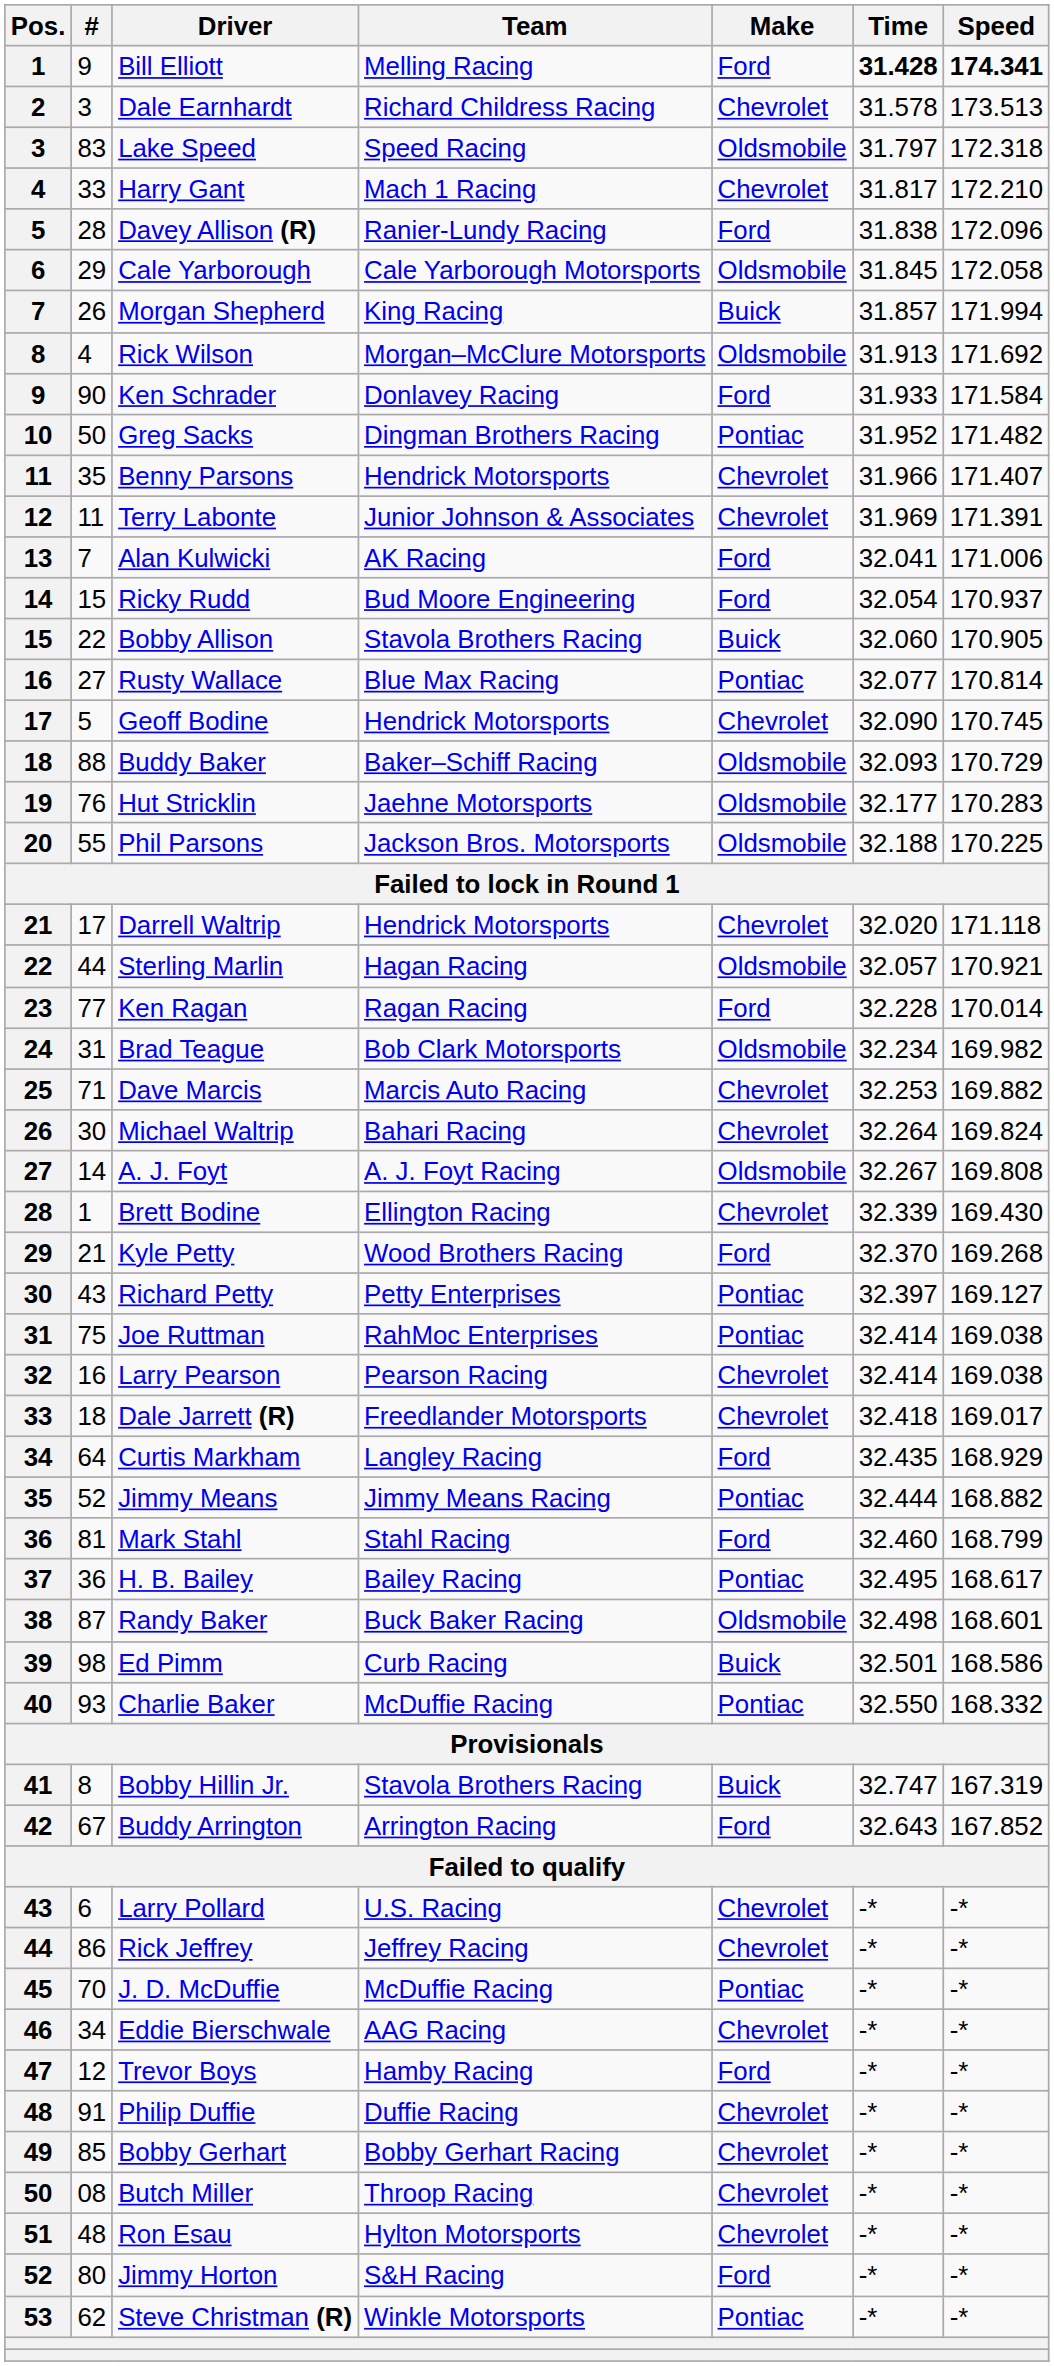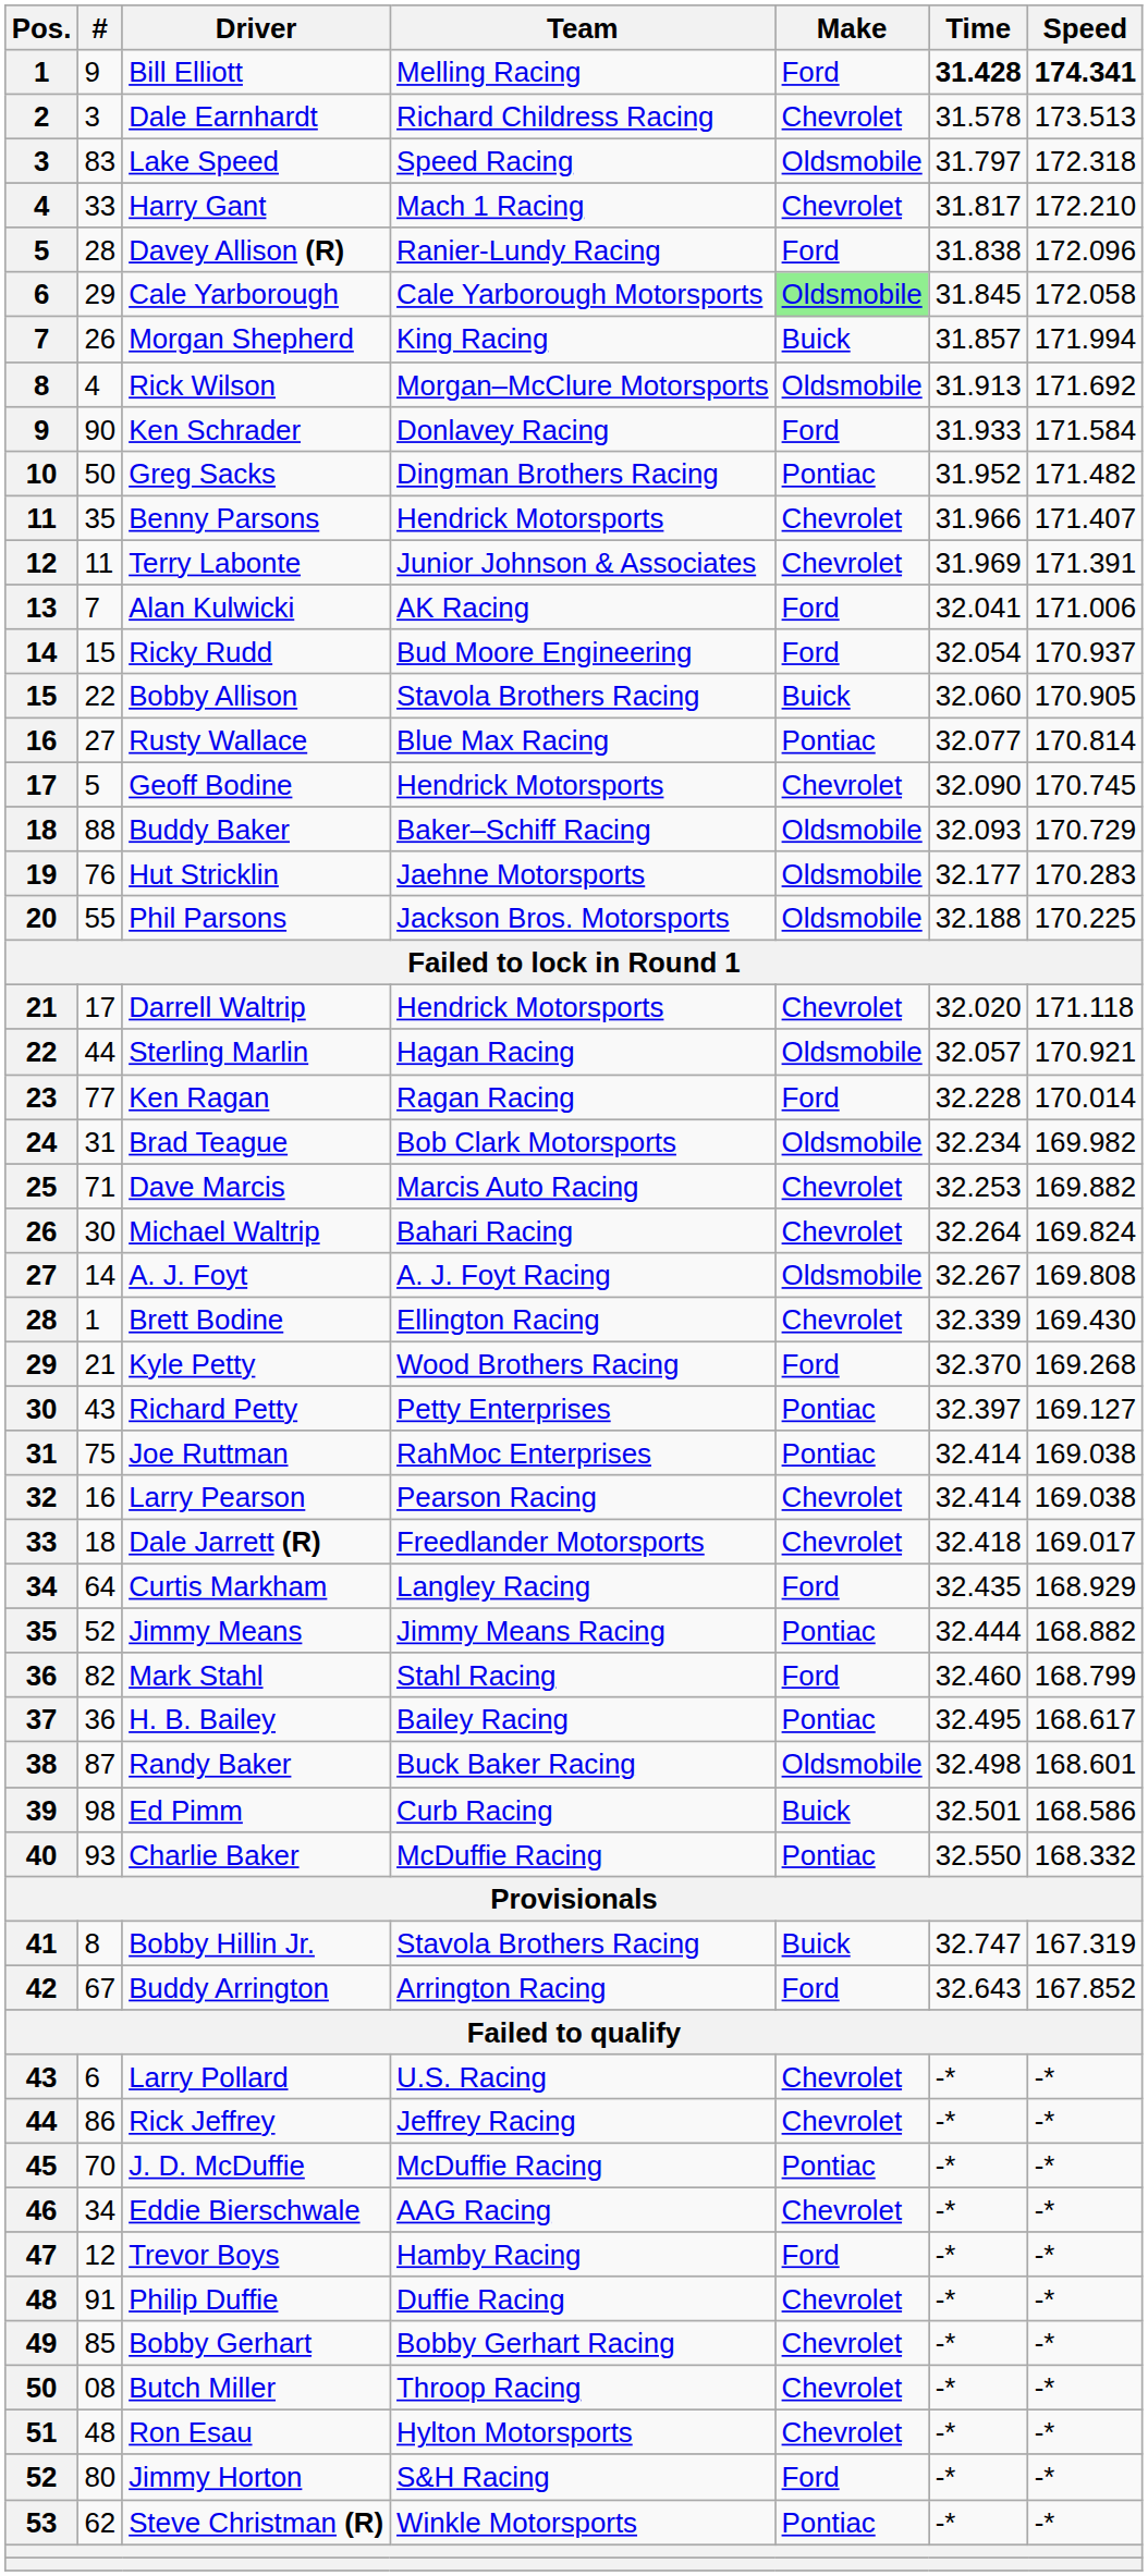 <table class="wikitable" style="font-size:95%">
 <tr>
 <th>Pos.</th>
 <th>#</th>
 <th>Driver</th>
 <th>Team</th>
 <th>Make</th>
 <th>Time</th>
 <th>Speed</th>
 </tr>
 <tr>
 <th>1</th>
 <td>9</td>
 <td><a href='#'>Bill Elliott</a></td>
 <td><a href='#'>Melling Racing</a></td>
 <td><a href='#'>Ford</a></td>
 <td><strong>31.428</strong></td>
 <td><strong>174.341</strong></td>
 </tr>
 <tr>
 <th>2</th>
 <td>3</td>
 <td><a href='#'>Dale Earnhardt</a></td>
 <td><a href='#'>Richard Childress Racing</a></td>
 <td><a href='#'>Chevrolet</a></td>
 <td>31.578</td>
 <td>173.513</td>
 </tr>
 <tr>
 <th>3</th>
 <td>83</td>
 <td><a href='#'>Lake Speed</a></td>
 <td><a href='#'>Speed Racing</a></td>
 <td><a href='#'>Oldsmobile</a></td>
 <td>31.797</td>
 <td>172.318</td>
 </tr>
 <tr>
 <th>4</th>
 <td>33</td>
 <td><a href='#'>Harry Gant</a></td>
 <td><a href='#'>Mach 1 Racing</a></td>
 <td><a href='#'>Chevrolet</a></td>
 <td>31.817</td>
 <td>172.210</td>
 </tr>
 <tr>
 <th>5</th>
 <td>28</td>
 <td><a href='#'>Davey Allison</a> <strong>(R)</strong></td>
 <td><a href='#'>Ranier-Lundy Racing</a></td>
 <td><a href='#'>Ford</a></td>
 <td>31.838</td>
 <td>172.096</td>
 </tr>
 <tr>
 <th>6</th>
 <td>29</td>
 <td><a href='#'>Cale Yarborough</a></td>
 <td><a href='#'>Cale Yarborough Motorsports</a></td>
-<td><a href='#'>Oldsmobile</a></td>
+<td style="background: lightgreen;"><a href='#'>Oldsmobile</a></td>
 <td>31.845</td>
 <td>172.058</td>
 </tr>
 <tr>
 <th>7</th>
 <td>26</td>
 <td><a href='#'>Morgan Shepherd</a></td>
 <td><a href='#'>King Racing</a></td>
 <td><a href='#'>Buick</a></td>
 <td>31.857</td>
 <td>171.994</td>
 </tr>
 <tr>
 <th>8</th>
 <td>4</td>
 <td><a href='#'>Rick Wilson</a></td>
 <td><a href='#'>Morgan–McClure Motorsports</a></td>
 <td><a href='#'>Oldsmobile</a></td>
 <td>31.913</td>
 <td>171.692</td>
 </tr>
 <tr>
 <th>9</th>
 <td>90</td>
 <td><a href='#'>Ken Schrader</a></td>
 <td><a href='#'>Donlavey Racing</a></td>
 <td><a href='#'>Ford</a></td>
 <td>31.933</td>
 <td>171.584</td>
 </tr>
 <tr>
 <th>10</th>
 <td>50</td>
 <td><a href='#'>Greg Sacks</a></td>
 <td><a href='#'>Dingman Brothers Racing</a></td>
 <td><a href='#'>Pontiac</a></td>
 <td>31.952</td>
 <td>171.482</td>
 </tr>
 <tr>
 <th>11</th>
 <td>35</td>
 <td><a href='#'>Benny Parsons</a></td>
 <td><a href='#'>Hendrick Motorsports</a></td>
 <td><a href='#'>Chevrolet</a></td>
 <td>31.966</td>
 <td>171.407</td>
 </tr>
 <tr>
 <th>12</th>
 <td>11</td>
 <td><a href='#'>Terry Labonte</a></td>
 <td><a href='#'>Junior Johnson & Associates</a></td>
 <td><a href='#'>Chevrolet</a></td>
 <td>31.969</td>
 <td>171.391</td>
 </tr>
 <tr>
 <th>13</th>
 <td>7</td>
 <td><a href='#'>Alan Kulwicki</a></td>
 <td><a href='#'>AK Racing</a></td>
 <td><a href='#'>Ford</a></td>
 <td>32.041</td>
 <td>171.006</td>
 </tr>
 <tr>
 <th>14</th>
 <td>15</td>
 <td><a href='#'>Ricky Rudd</a></td>
 <td><a href='#'>Bud Moore Engineering</a></td>
 <td><a href='#'>Ford</a></td>
 <td>32.054</td>
 <td>170.937</td>
 </tr>
 <tr>
 <th>15</th>
 <td>22</td>
 <td><a href='#'>Bobby Allison</a></td>
 <td><a href='#'>Stavola Brothers Racing</a></td>
 <td><a href='#'>Buick</a></td>
 <td>32.060</td>
 <td>170.905</td>
 </tr>
 <tr>
 <th>16</th>
 <td>27</td>
 <td><a href='#'>Rusty Wallace</a></td>
 <td><a href='#'>Blue Max Racing</a></td>
 <td><a href='#'>Pontiac</a></td>
 <td>32.077</td>
 <td>170.814</td>
 </tr>
 <tr>
 <th>17</th>
 <td>5</td>
 <td><a href='#'>Geoff Bodine</a></td>
 <td><a href='#'>Hendrick Motorsports</a></td>
 <td><a href='#'>Chevrolet</a></td>
 <td>32.090</td>
 <td>170.745</td>
 </tr>
 <tr>
 <th>18</th>
 <td>88</td>
 <td><a href='#'>Buddy Baker</a></td>
 <td><a href='#'>Baker–Schiff Racing</a></td>
 <td><a href='#'>Oldsmobile</a></td>
 <td>32.093</td>
 <td>170.729</td>
 </tr>
 <tr>
 <th>19</th>
 <td>76</td>
 <td><a href='#'>Hut Stricklin</a></td>
 <td><a href='#'>Jaehne Motorsports</a></td>
 <td><a href='#'>Oldsmobile</a></td>
 <td>32.177</td>
 <td>170.283</td>
 </tr>
 <tr>
 <th>20</th>
 <td>55</td>
 <td><a href='#'>Phil Parsons</a></td>
 <td><a href='#'>Jackson Bros. Motorsports</a></td>
 <td><a href='#'>Oldsmobile</a></td>
 <td>32.188</td>
 <td>170.225</td>
 </tr>
 <tr>
 <th colspan="7">Failed to lock in Round 1</th>
 </tr>
 <tr>
 <th>21</th>
 <td>17</td>
 <td><a href='#'>Darrell Waltrip</a></td>
 <td><a href='#'>Hendrick Motorsports</a></td>
 <td><a href='#'>Chevrolet</a></td>
 <td>32.020</td>
 <td>171.118</td>
 </tr>
 <tr>
 <th>22</th>
 <td>44</td>
 <td><a href='#'>Sterling Marlin</a></td>
 <td><a href='#'>Hagan Racing</a></td>
 <td><a href='#'>Oldsmobile</a></td>
 <td>32.057</td>
 <td>170.921</td>
 </tr>
 <tr>
 <th>23</th>
 <td>77</td>
 <td><a href='#'>Ken Ragan</a></td>
 <td><a href='#'>Ragan Racing</a></td>
 <td><a href='#'>Ford</a></td>
 <td>32.228</td>
 <td>170.014</td>
 </tr>
 <tr>
 <th>24</th>
 <td>31</td>
 <td><a href='#'>Brad Teague</a></td>
 <td><a href='#'>Bob Clark Motorsports</a></td>
 <td><a href='#'>Oldsmobile</a></td>
 <td>32.234</td>
 <td>169.982</td>
 </tr>
 <tr>
 <th>25</th>
 <td>71</td>
 <td><a href='#'>Dave Marcis</a></td>
 <td><a href='#'>Marcis Auto Racing</a></td>
 <td><a href='#'>Chevrolet</a></td>
 <td>32.253</td>
 <td>169.882</td>
 </tr>
 <tr>
 <th>26</th>
 <td>30</td>
 <td><a href='#'>Michael Waltrip</a></td>
 <td><a href='#'>Bahari Racing</a></td>
 <td><a href='#'>Chevrolet</a></td>
 <td>32.264</td>
 <td>169.824</td>
 </tr>
 <tr>
 <th>27</th>
 <td>14</td>
 <td><a href='#'>A. J. Foyt</a></td>
 <td><a href='#'>A. J. Foyt Racing</a></td>
 <td><a href='#'>Oldsmobile</a></td>
 <td>32.267</td>
 <td>169.808</td>
 </tr>
 <tr>
 <th>28</th>
 <td>1</td>
 <td><a href='#'>Brett Bodine</a></td>
 <td><a href='#'>Ellington Racing</a></td>
 <td><a href='#'>Chevrolet</a></td>
 <td>32.339</td>
 <td>169.430</td>
 </tr>
 <tr>
 <th>29</th>
 <td>21</td>
 <td><a href='#'>Kyle Petty</a></td>
 <td><a href='#'>Wood Brothers Racing</a></td>
 <td><a href='#'>Ford</a></td>
 <td>32.370</td>
 <td>169.268</td>
 </tr>
 <tr>
 <th>30</th>
 <td>43</td>
 <td><a href='#'>Richard Petty</a></td>
 <td><a href='#'>Petty Enterprises</a></td>
 <td><a href='#'>Pontiac</a></td>
 <td>32.397</td>
 <td>169.127</td>
 </tr>
 <tr>
 <th>31</th>
 <td>75</td>
 <td><a href='#'>Joe Ruttman</a></td>
 <td><a href='#'>RahMoc Enterprises</a></td>
 <td><a href='#'>Pontiac</a></td>
 <td>32.414</td>
 <td>169.038</td>
 </tr>
 <tr>
 <th>32</th>
 <td>16</td>
 <td><a href='#'>Larry Pearson</a></td>
 <td><a href='#'>Pearson Racing</a></td>
 <td><a href='#'>Chevrolet</a></td>
 <td>32.414</td>
 <td>169.038</td>
 </tr>
 <tr>
 <th>33</th>
 <td>18</td>
 <td><a href='#'>Dale Jarrett</a> <strong>(R)</strong></td>
 <td><a href='#'>Freedlander Motorsports</a></td>
 <td><a href='#'>Chevrolet</a></td>
 <td>32.418</td>
 <td>169.017</td>
 </tr>
 <tr>
 <th>34</th>
 <td>64</td>
 <td><a href='#'>Curtis Markham</a></td>
 <td><a href='#'>Langley Racing</a></td>
 <td><a href='#'>Ford</a></td>
 <td>32.435</td>
 <td>168.929</td>
 </tr>
 <tr>
 <th>35</th>
 <td>52</td>
 <td><a href='#'>Jimmy Means</a></td>
 <td><a href='#'>Jimmy Means Racing</a></td>
 <td><a href='#'>Pontiac</a></td>
 <td>32.444</td>
 <td>168.882</td>
 </tr>
 <tr>
 <th>36</th>
-<td>81</td>
+<td>82</td>
 <td><a href='#'>Mark Stahl</a></td>
 <td><a href='#'>Stahl Racing</a></td>
 <td><a href='#'>Ford</a></td>
 <td>32.460</td>
 <td>168.799</td>
 </tr>
 <tr>
 <th>37</th>
 <td>36</td>
 <td><a href='#'>H. B. Bailey</a></td>
 <td><a href='#'>Bailey Racing</a></td>
 <td><a href='#'>Pontiac</a></td>
 <td>32.495</td>
 <td>168.617</td>
 </tr>
 <tr>
 <th>38</th>
 <td>87</td>
 <td><a href='#'>Randy Baker</a></td>
 <td><a href='#'>Buck Baker Racing</a></td>
 <td><a href='#'>Oldsmobile</a></td>
 <td>32.498</td>
 <td>168.601</td>
 </tr>
 <tr>
 <th>39</th>
 <td>98</td>
 <td><a href='#'>Ed Pimm</a></td>
 <td><a href='#'>Curb Racing</a></td>
 <td><a href='#'>Buick</a></td>
 <td>32.501</td>
 <td>168.586</td>
 </tr>
 <tr>
 <th>40</th>
 <td>93</td>
 <td><a href='#'>Charlie Baker</a></td>
 <td><a href='#'>McDuffie Racing</a></td>
 <td><a href='#'>Pontiac</a></td>
 <td>32.550</td>
 <td>168.332</td>
 </tr>
 <tr>
 <th colspan="7">Provisionals</th>
 </tr>
 <tr>
 <th>41</th>
 <td>8</td>
 <td><a href='#'>Bobby Hillin Jr.</a></td>
 <td><a href='#'>Stavola Brothers Racing</a></td>
 <td><a href='#'>Buick</a></td>
 <td>32.747</td>
 <td>167.319</td>
 </tr>
 <tr>
 <th>42</th>
 <td>67</td>
 <td><a href='#'>Buddy Arrington</a></td>
 <td><a href='#'>Arrington Racing</a></td>
 <td><a href='#'>Ford</a></td>
 <td>32.643</td>
 <td>167.852</td>
 </tr>
 <tr>
 <th colspan="7">Failed to qualify</th>
 </tr>
 <tr>
 <th>43</th>
 <td>6</td>
 <td><a href='#'>Larry Pollard</a></td>
 <td><a href='#'>U.S. Racing</a></td>
 <td><a href='#'>Chevrolet</a></td>
 <td>-*</td>
 <td>-*</td>
 </tr>
 <tr>
 <th>44</th>
 <td>86</td>
 <td><a href='#'>Rick Jeffrey</a></td>
 <td><a href='#'>Jeffrey Racing</a></td>
 <td><a href='#'>Chevrolet</a></td>
 <td>-*</td>
 <td>-*</td>
 </tr>
 <tr>
 <th>45</th>
 <td>70</td>
 <td><a href='#'>J. D. McDuffie</a></td>
 <td><a href='#'>McDuffie Racing</a></td>
 <td><a href='#'>Pontiac</a></td>
 <td>-*</td>
 <td>-*</td>
 </tr>
 <tr>
 <th>46</th>
 <td>34</td>
 <td><a href='#'>Eddie Bierschwale</a></td>
 <td><a href='#'>AAG Racing</a></td>
 <td><a href='#'>Chevrolet</a></td>
 <td>-*</td>
 <td>-*</td>
 </tr>
 <tr>
 <th>47</th>
 <td>12</td>
 <td><a href='#'>Trevor Boys</a></td>
 <td><a href='#'>Hamby Racing</a></td>
 <td><a href='#'>Ford</a></td>
 <td>-*</td>
 <td>-*</td>
 </tr>
 <tr>
 <th>48</th>
 <td>91</td>
 <td><a href='#'>Philip Duffie</a></td>
 <td><a href='#'>Duffie Racing</a></td>
 <td><a href='#'>Chevrolet</a></td>
 <td>-*</td>
 <td>-*</td>
 </tr>
 <tr>
 <th>49</th>
 <td>85</td>
 <td><a href='#'>Bobby Gerhart</a></td>
 <td><a href='#'>Bobby Gerhart Racing</a></td>
 <td><a href='#'>Chevrolet</a></td>
 <td>-*</td>
 <td>-*</td>
 </tr>
 <tr>
 <th>50</th>
 <td>08</td>
 <td><a href='#'>Butch Miller</a></td>
 <td><a href='#'>Throop Racing</a></td>
 <td><a href='#'>Chevrolet</a></td>
 <td>-*</td>
 <td>-*</td>
 </tr>
 <tr>
 <th>51</th>
 <td>48</td>
 <td><a href='#'>Ron Esau</a></td>
 <td><a href='#'>Hylton Motorsports</a></td>
 <td><a href='#'>Chevrolet</a></td>
 <td>-*</td>
 <td>-*</td>
 </tr>
 <tr>
 <th>52</th>
 <td>80</td>
 <td><a href='#'>Jimmy Horton</a></td>
 <td><a href='#'>S&H Racing</a></td>
 <td><a href='#'>Ford</a></td>
 <td>-*</td>
 <td>-*</td>
 </tr>
 <tr>
 <th>53</th>
 <td>62</td>
 <td><a href='#'>Steve Christman</a> <strong>(R)</strong></td>
 <td><a href='#'>Winkle Motorsports</a></td>
 <td><a href='#'>Pontiac</a></td>
 <td>-*</td>
 <td>-*</td>
 </tr>
 <tr>
 <th colspan="7"></th>
 </tr>
 <tr>
 <th colspan="7"></th>
 </tr>
 </table>
